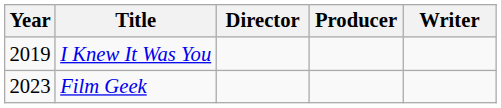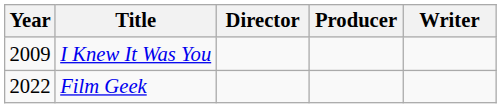 <table class="wikitable">
 <tr>
 <th>Year</th>
 <th>Title</th>
 <th width=65>Director</th>
 <th width=65>Producer</th>
 <th width=65>Writer</th>
 </tr>
 <tr>
-<td>2019</td>
+<td>2009</td>
 <td><em><a href='#'>I Knew It Was You</a></em></td>
 <td></td>
 <td></td>
 <td></td>
 </tr>
 <tr>
-<td>2023</td>
+<td>2022</td>
 <td><em><a href='#'>Film Geek</a></em> </td>
 <td></td>
 <td></td>
 <td></td>
 </tr>
 </table>
